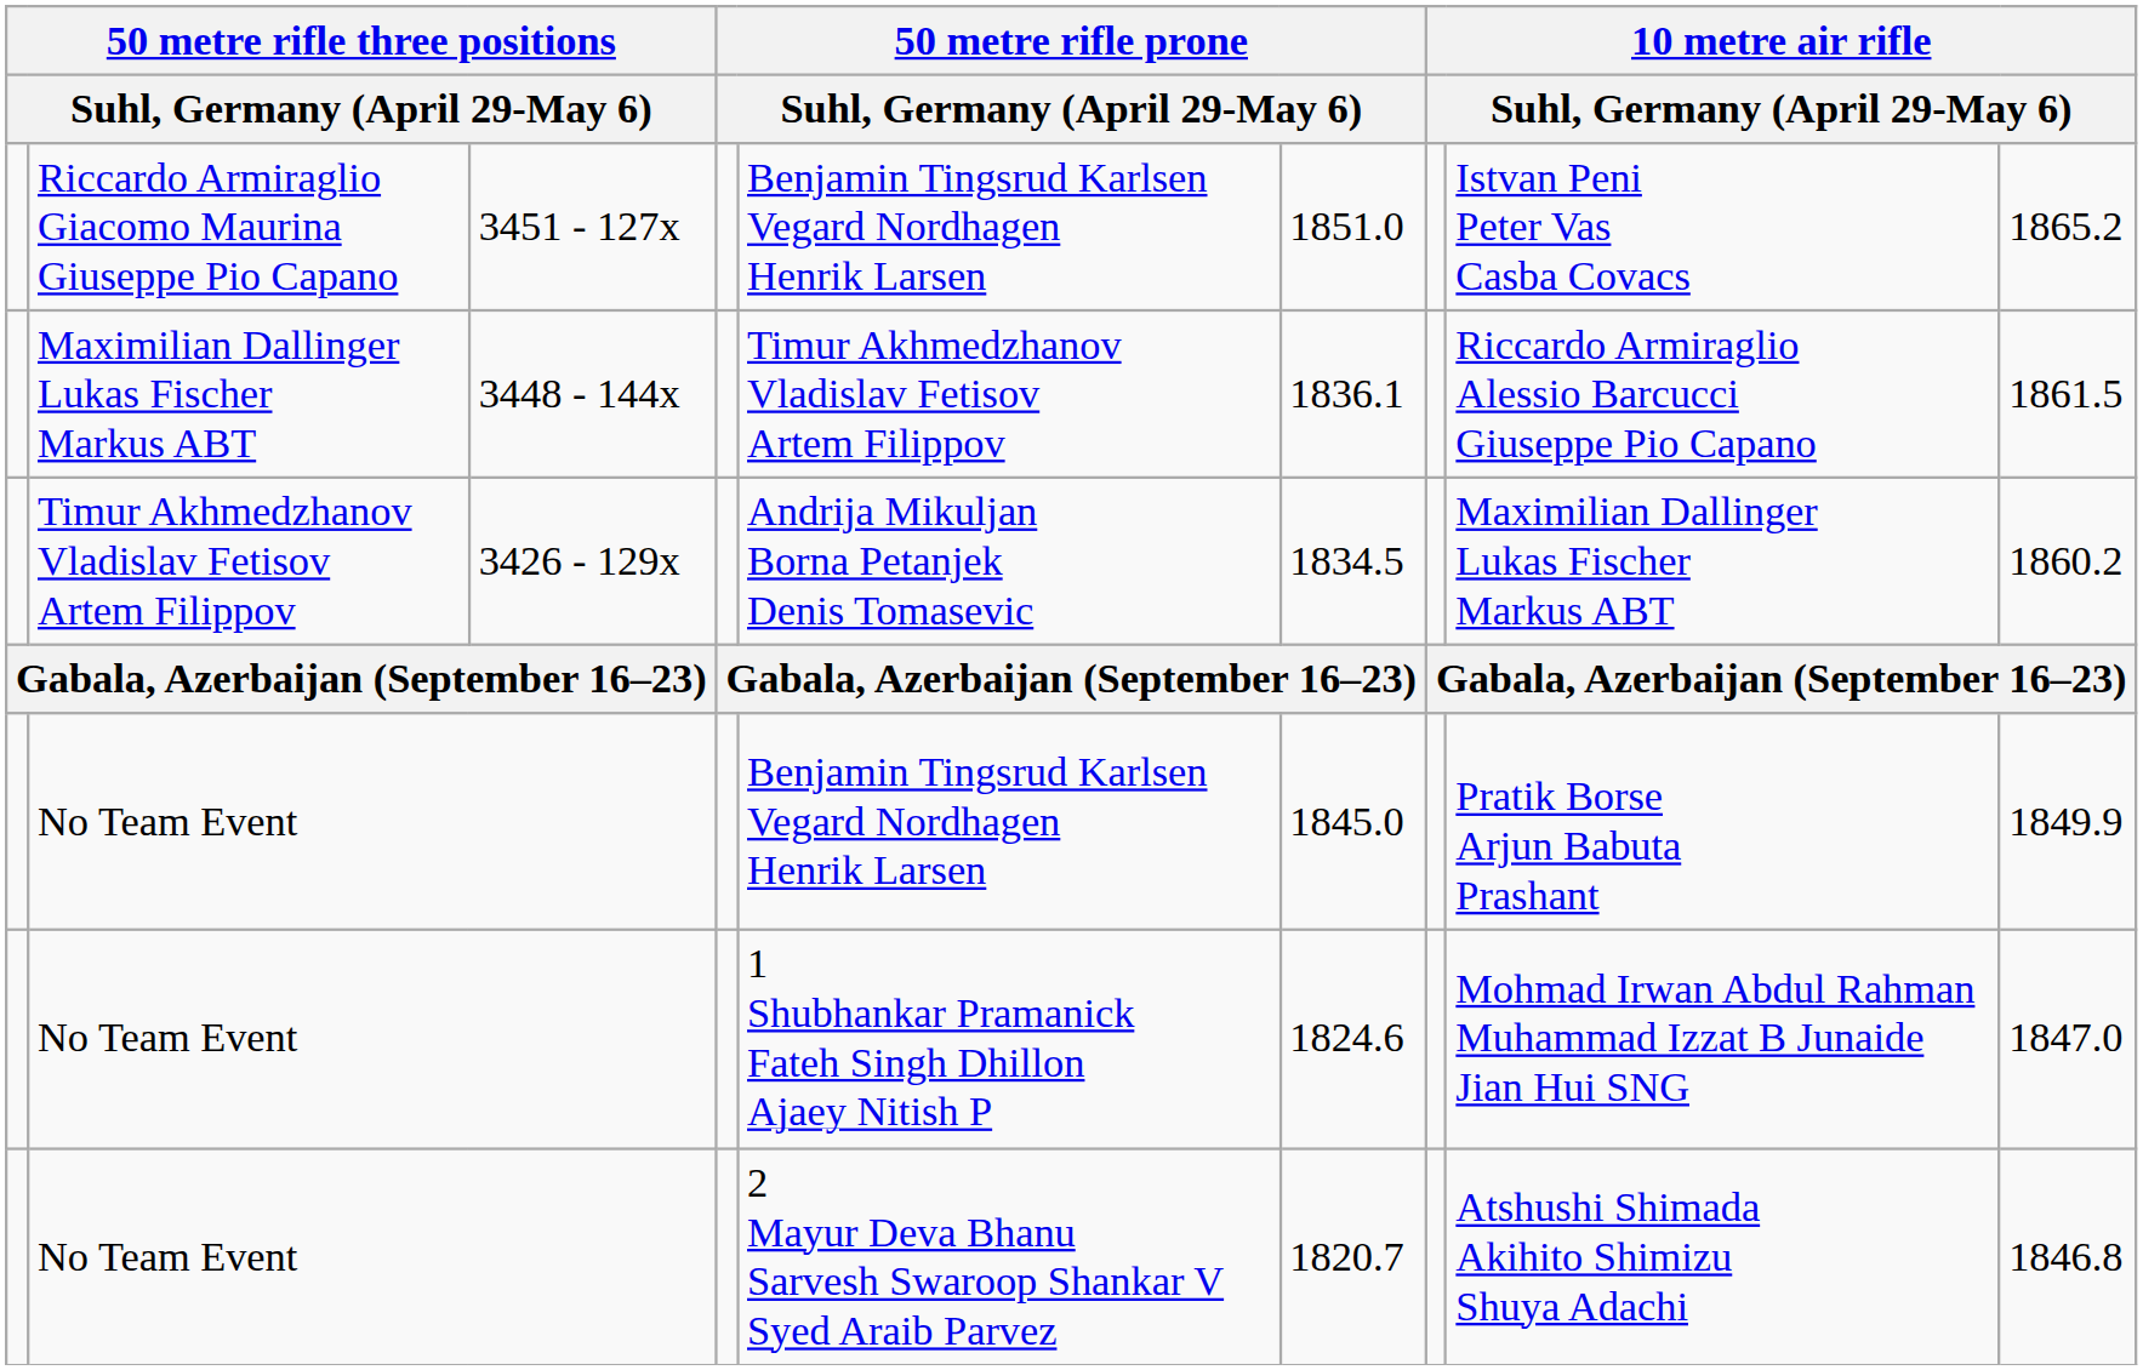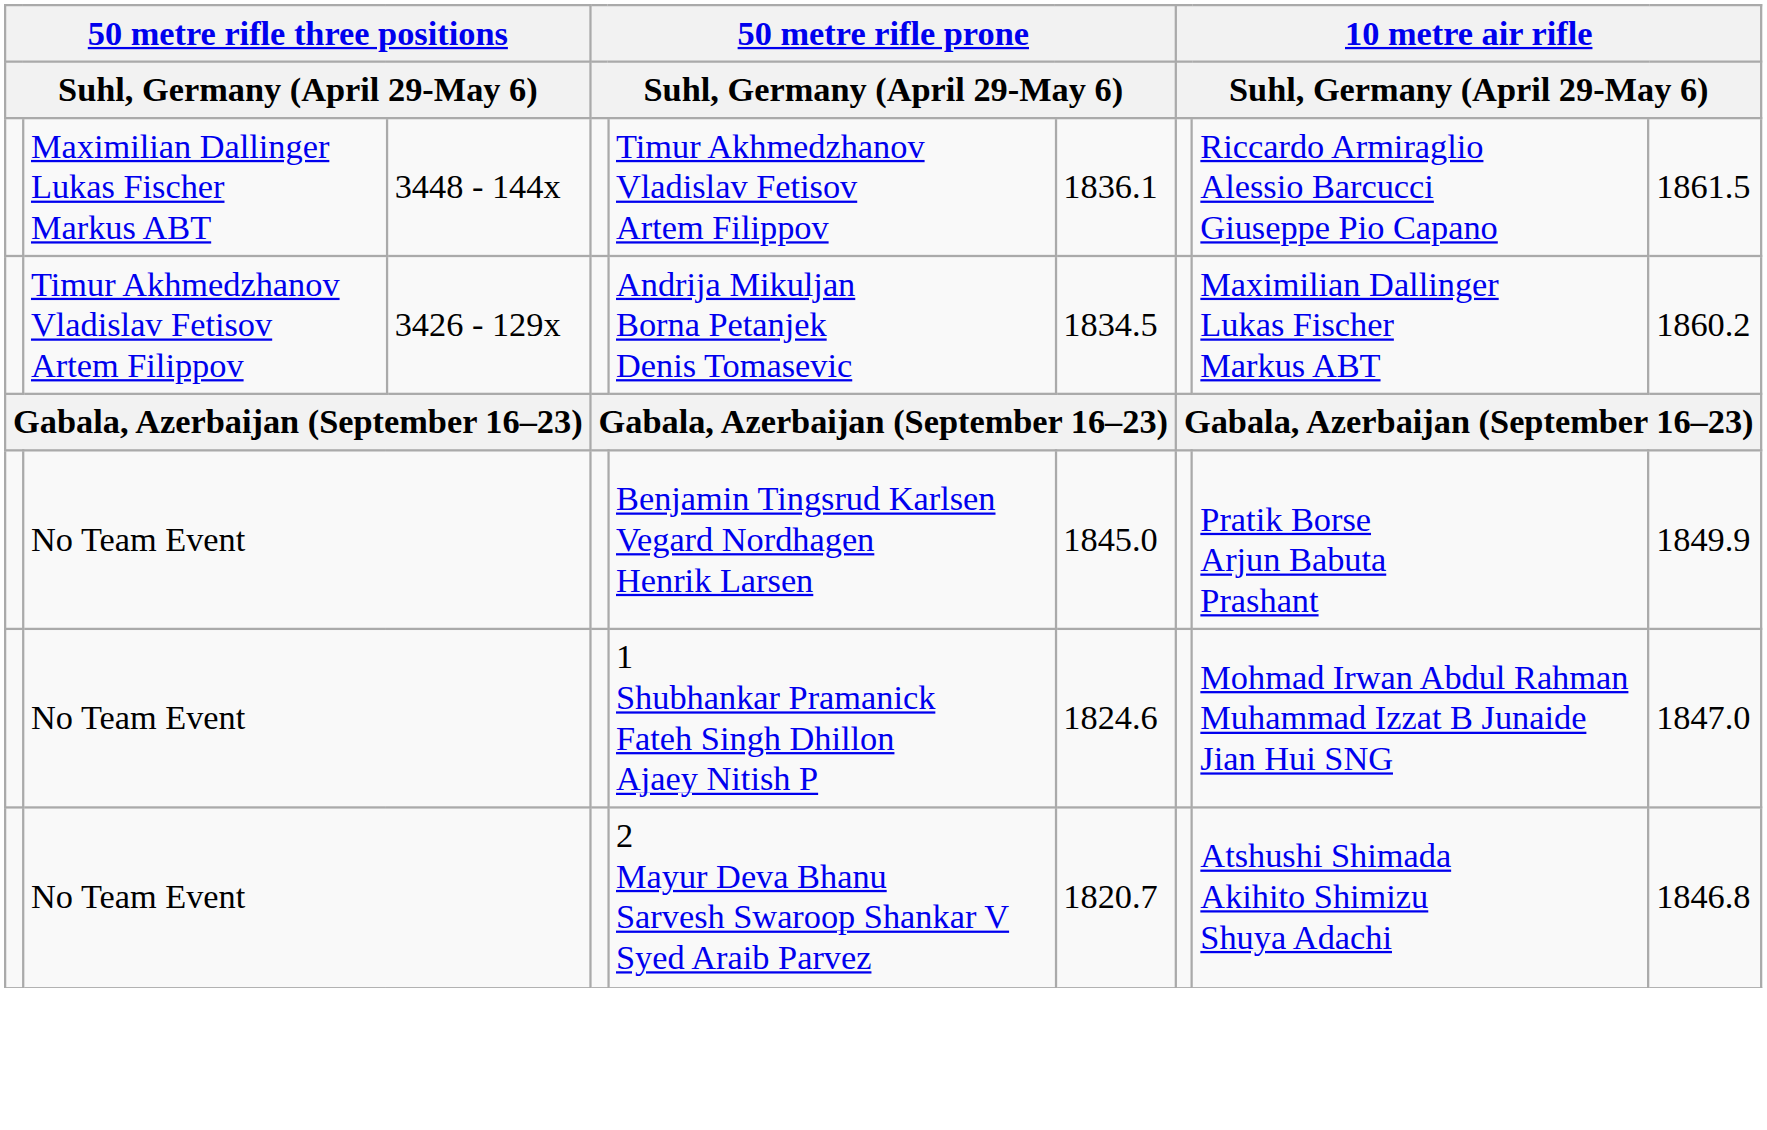 <table class="wikitable" style="font-size: 95%">
 <tr>
 <th colspan="3"><a href='#'>50 metre rifle three positions</a></th>
 <th colspan="3"><a href='#'>50 metre rifle prone</a></th>
 <th colspan="3"><a href='#'>10 metre air rifle</a></th>
 </tr>
 <tr>
 <th colspan="3">Suhl, Germany (April 29-May 6)</th>
 <th colspan="3">Suhl, Germany (April 29-May 6)</th>
 <th colspan="3">Suhl, Germany (April 29-May 6)</th>
-</tr>
-<tr>
-<td></td>
-<td> <a href='#'>Riccardo Armiraglio</a><br><a href='#'>Giacomo Maurina</a><br><a href='#'>Giuseppe Pio Capano</a></td>
-<td>3451 - 127x</td>
-<td></td>
-<td> <a href='#'>Benjamin Tingsrud Karlsen</a><br><a href='#'>Vegard Nordhagen</a><br><a href='#'>Henrik Larsen</a></td>
-<td>1851.0</td>
-<td></td>
-<td> <a href='#'>Istvan Peni</a><br><a href='#'>Peter Vas</a><br><a href='#'>Casba Covacs</a></td>
-<td>1865.2</td>
 </tr>
 <tr>
 <td></td>
 <td> <a href='#'>Maximilian Dallinger</a><br><a href='#'>Lukas Fischer</a><br><a href='#'>Markus ABT</a></td>
 <td>3448 - 144x</td>
 <td></td>
 <td> <a href='#'>Timur Akhmedzhanov</a><br><a href='#'>Vladislav Fetisov</a><br><a href='#'>Artem Filippov</a></td>
 <td>1836.1</td>
 <td></td>
 <td><a href='#'>Riccardo Armiraglio</a><br><a href='#'>Alessio Barcucci</a><br><a href='#'>Giuseppe Pio Capano</a></td>
 <td>1861.5</td>
 </tr>
 <tr>
 <td></td>
 <td> <a href='#'>Timur Akhmedzhanov</a><br><a href='#'>Vladislav Fetisov</a><br><a href='#'>Artem Filippov</a></td>
 <td>3426 - 129x</td>
 <td></td>
 <td><a href='#'>Andrija Mikuljan</a><br><a href='#'>Borna Petanjek</a><br><a href='#'>Denis Tomasevic</a></td>
 <td>1834.5</td>
 <td></td>
 <td> <a href='#'>Maximilian Dallinger</a><br><a href='#'>Lukas Fischer</a><br><a href='#'>Markus ABT</a></td>
 <td>1860.2</td>
 </tr>
 <tr>
 <th colspan="3">Gabala, Azerbaijan (September 16–23)</th>
 <th colspan="3">Gabala, Azerbaijan (September 16–23)</th>
 <th colspan="3">Gabala, Azerbaijan (September 16–23)</th>
 </tr>
 <tr>
 <td></td>
 <td colspan="2">No Team Event</td>
 <td></td>
 <td> <a href='#'>Benjamin Tingsrud Karlsen</a><br><a href='#'>Vegard Nordhagen</a><br><a href='#'>Henrik Larsen</a></td>
 <td>1845.0</td>
 <td></td>
 <td><br><a href='#'>Pratik Borse</a><br><a href='#'>Arjun Babuta</a><br><a href='#'>Prashant</a></td>
 <td>1849.9</td>
 </tr>
 <tr>
 <td></td>
 <td colspan="2">No Team Event</td>
 <td></td>
 <td> 1<br><a href='#'>Shubhankar Pramanick</a><br><a href='#'>Fateh Singh Dhillon</a><br><a href='#'>Ajaey Nitish P</a></td>
 <td>1824.6</td>
 <td></td>
 <td><a href='#'>Mohmad Irwan Abdul Rahman</a><br><a href='#'>Muhammad Izzat B Junaide</a><br><a href='#'>Jian Hui SNG</a></td>
 <td>1847.0</td>
 </tr>
 <tr>
 <td></td>
 <td colspan="2">No Team Event</td>
 <td></td>
 <td> 2<br><a href='#'>Mayur Deva Bhanu</a><br><a href='#'>Sarvesh Swaroop Shankar V</a><br><a href='#'>Syed Araib Parvez</a></td>
 <td>1820.7</td>
 <td></td>
 <td><a href='#'>Atshushi Shimada</a><br><a href='#'>Akihito Shimizu</a><br><a href='#'>Shuya Adachi</a></td>
 <td>1846.8</td>
 </tr>
 </table>
